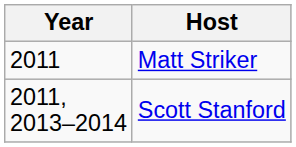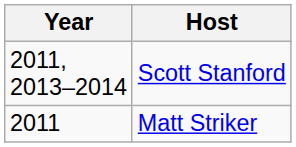 <table class='wikitable'>
 <tr>
 <th>Year</th>
 <th>Host</th>
 </tr>
 <tr>
+<td>2011, <br>2013–2014</td>
+<td><a href='#'>Scott Stanford</a></td>
+</tr>
+<tr>
 <td>2011</td>
 <td><a href='#'>Matt Striker</a></td>
 </tr>
-<tr>
-<td>2011, <br>2013–2014</td>
-<td><a href='#'>Scott Stanford</a></td>
-</tr>
 </table>
